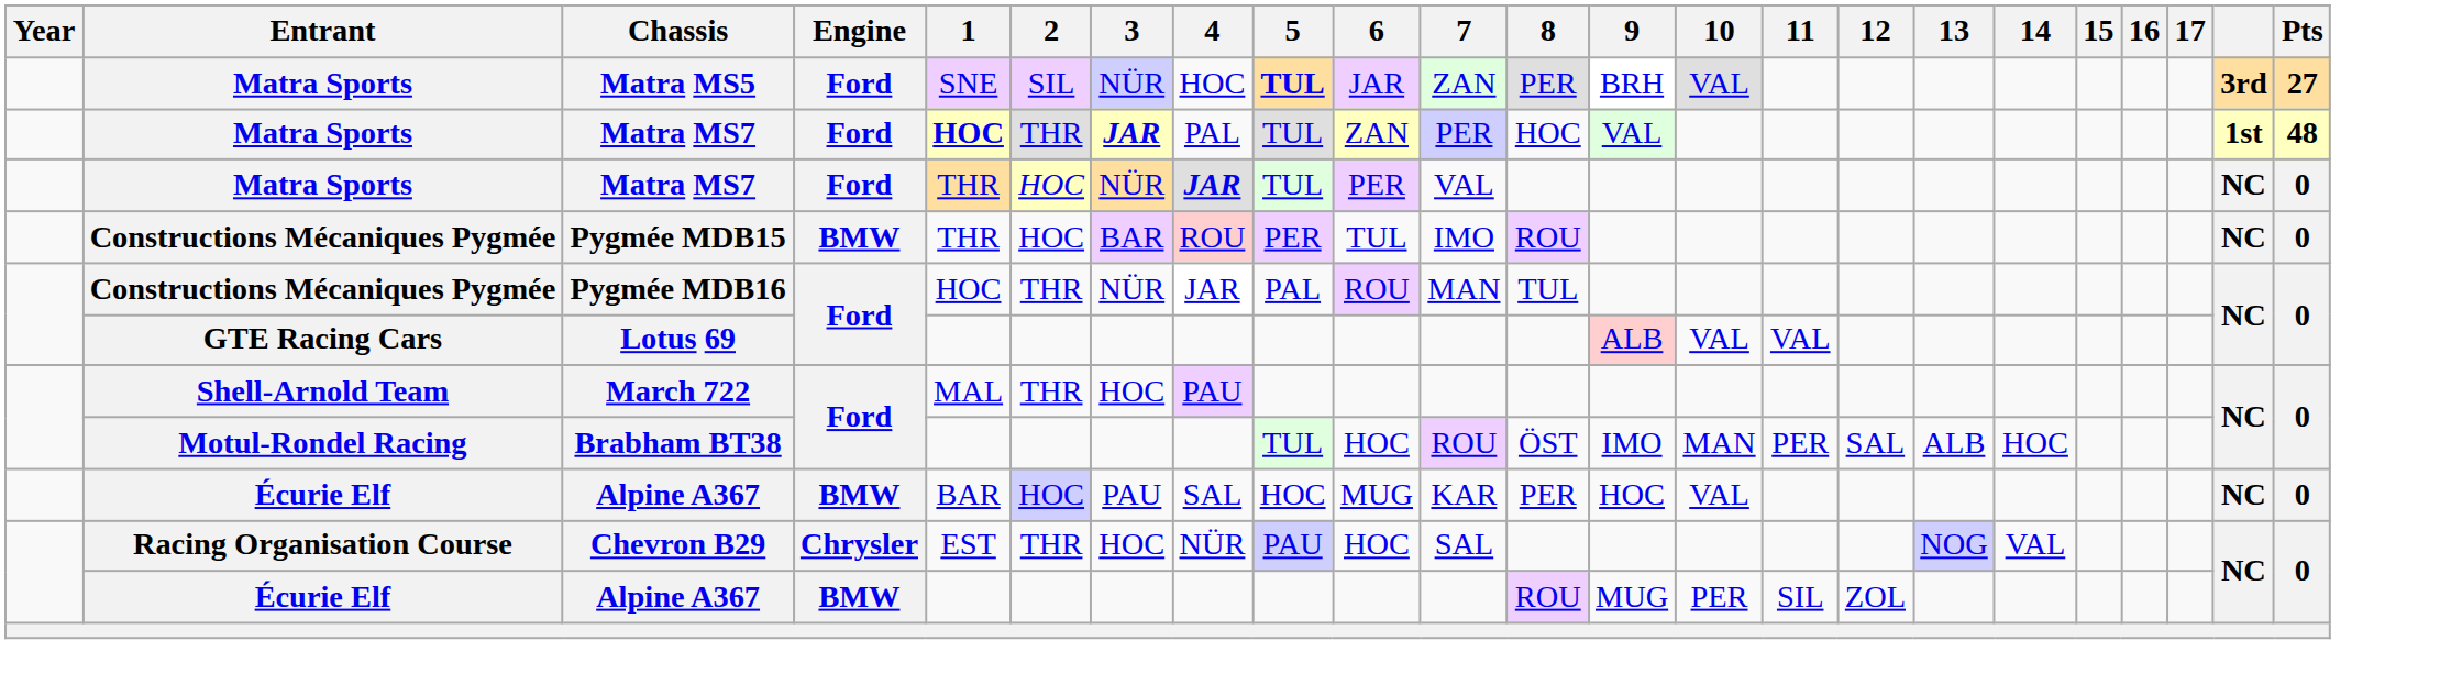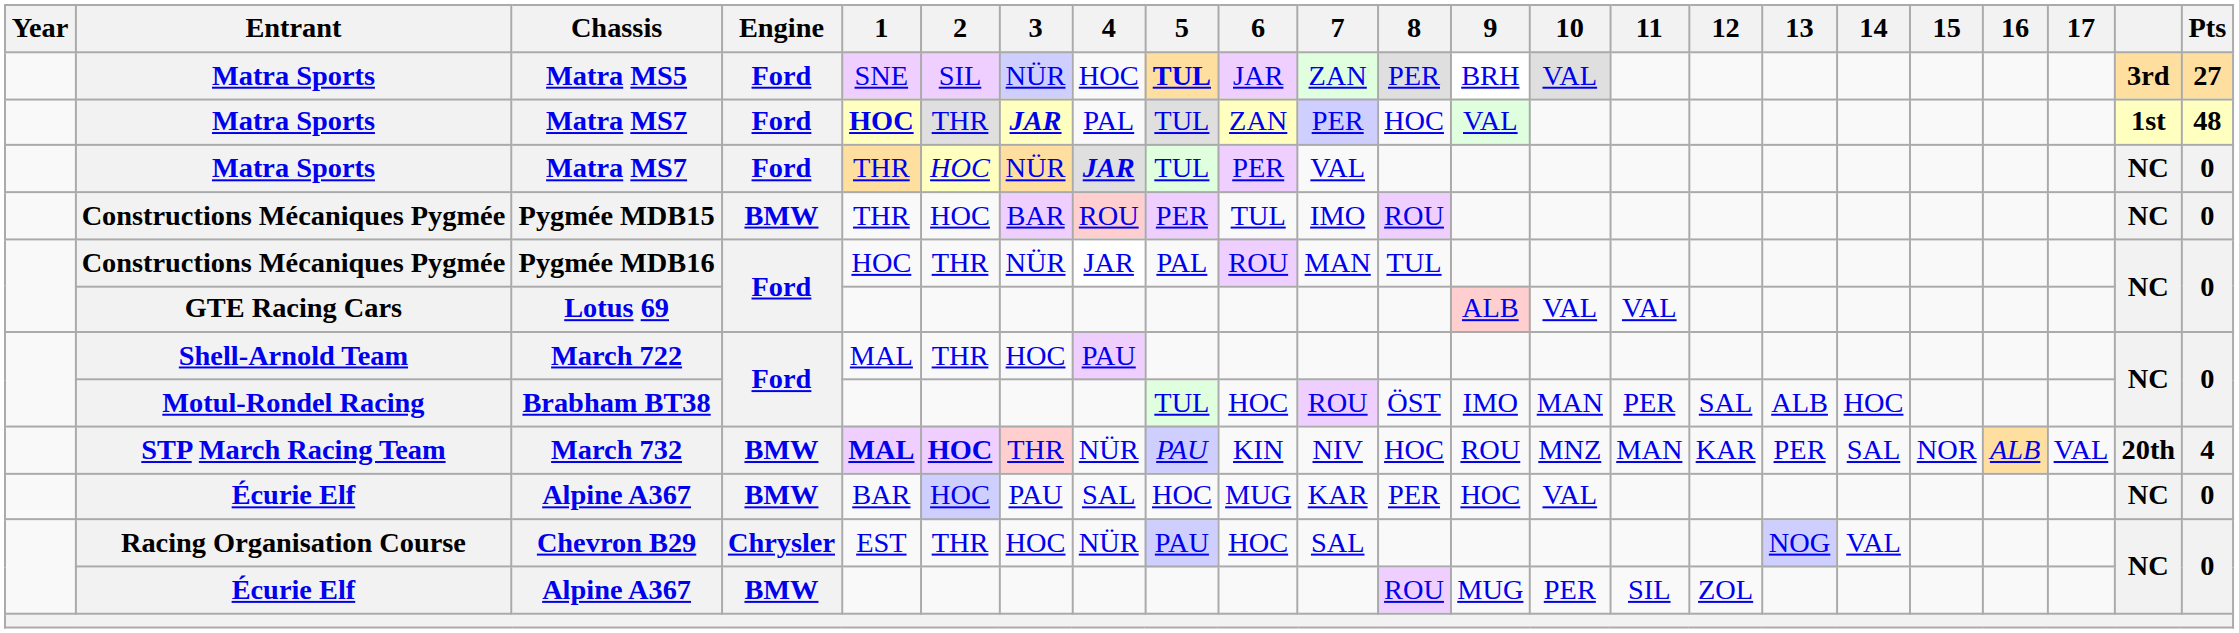 <table class="wikitable" style="text-align:center; font-size:90%">
 <tr>
 <th>Year</th>
 <th>Entrant</th>
 <th>Chassis</th>
 <th>Engine</th>
 <th>1</th>
 <th>2</th>
 <th>3</th>
 <th>4</th>
 <th>5</th>
 <th>6</th>
 <th>7</th>
 <th>8</th>
 <th>9</th>
 <th>10</th>
 <th>11</th>
 <th>12</th>
 <th>13</th>
 <th>14</th>
 <th>15</th>
 <th>16</th>
 <th>17</th>
 <th></th>
 <th>Pts</th>
 </tr>
 <tr>
 <td></td>
 <th><a href='#'>Matra Sports</a></th>
 <th><a href='#'>Matra</a> <a href='#'>MS5</a></th>
 <th><a href='#'>Ford</a></th>
 <td style="background:#EFCFFF;"><a href='#'>SNE</a><br></td>
 <td style="background:#EFCFFF;"><a href='#'>SIL</a><br></td>
 <td style="background:#CFCFFF;"><a href='#'>NÜR</a><br></td>
 <td><a href='#'>HOC</a></td>
 <td style="background:#FFDF9F;"><strong><a href='#'>TUL</a></strong><br><small></small></td>
 <td style="background:#EFCFFF;"><a href='#'>JAR</a><br></td>
 <td style="background:#DFFFDF;"><a href='#'>ZAN</a><br></td>
 <td style="background:#DFDFDF;"><a href='#'>PER</a><br><small></small></td>
 <td style="background:#FFFFFF;"><a href='#'>BRH</a><br></td>
 <td style="background:#DFDFDF;"><a href='#'>VAL</a><br></td>
 <td></td>
 <td></td>
 <td></td>
 <td></td>
 <td></td>
 <td></td>
 <td></td>
 <th style="background:#FFDF9F;">3rd</th>
 <th style="background:#FFDF9F;">27</th>
 </tr>
 <tr>
 <td></td>
 <th><a href='#'>Matra Sports</a></th>
 <th><a href='#'>Matra</a> <a href='#'>MS7</a></th>
 <th><a href='#'>Ford</a></th>
 <td style="background:#FFFFBF;"><strong><a href='#'>HOC</a></strong><br></td>
 <td style="background:#DFDFDF;"><a href='#'>THR</a><br><small></small></td>
 <td style="background:#FFFFBF;"><strong><em><a href='#'>JAR</a></em></strong><br></td>
 <td><a href='#'>PAL</a></td>
 <td style="background:#DFDFDF;"><a href='#'>TUL</a><br><small></small></td>
 <td style="background:#FFFFBF;"><a href='#'>ZAN</a><br></td>
 <td style="background:#CFCFFF;"><a href='#'>PER</a><br></td>
 <td><a href='#'>HOC</a></td>
 <td style="background:#DFFFDF;"><a href='#'>VAL</a><br></td>
 <td></td>
 <td></td>
 <td></td>
 <td></td>
 <td></td>
 <td></td>
 <td></td>
 <td></td>
 <th style="background:#FFFFBF;">1st</th>
 <th style="background:#FFFFBF;">48</th>
 </tr>
 <tr>
 <td></td>
 <th><a href='#'>Matra Sports</a></th>
 <th><a href='#'>Matra</a> <a href='#'>MS7</a></th>
 <th><a href='#'>Ford</a></th>
 <td style="background:#FFDF9F;"><a href='#'>THR</a><br></td>
 <td style="background:#FFFFBF;"><em><a href='#'>HOC</a></em><br></td>
 <td style="background:#FFDF9F;"><a href='#'>NÜR</a><br></td>
 <td style="background:#DFDFDF;"><strong><em><a href='#'>JAR</a></em></strong><br></td>
 <td style="background:#DFFFDF;"><a href='#'>TUL</a><br></td>
 <td style="background:#EFCFFF;"><a href='#'>PER</a><br></td>
 <td><a href='#'>VAL</a></td>
 <td></td>
 <td></td>
 <td></td>
 <td></td>
 <td></td>
 <td></td>
 <td></td>
 <td></td>
 <td></td>
 <td></td>
 <th>NC</th>
 <th>0</th>
 </tr>
 <tr>
 <td></td>
 <th>Constructions Mécaniques Pygmée</th>
 <th>Pygmée MDB15</th>
 <th><a href='#'>BMW</a></th>
 <td><a href='#'>THR</a></td>
 <td><a href='#'>HOC</a></td>
 <td style="background:#EFCFFF;"><a href='#'>BAR</a><br></td>
 <td style="background:#FFCFCF;"><a href='#'>ROU</a><br><small></small></td>
 <td style="background:#EFCFFF;"><a href='#'>PER</a><br></td>
 <td><a href='#'>TUL</a></td>
 <td><a href='#'>IMO</a></td>
 <td style="background:#EFCFFF;"><a href='#'>ROU</a><br></td>
 <td></td>
 <td></td>
 <td></td>
 <td></td>
 <td></td>
 <td></td>
 <td></td>
 <td></td>
 <td></td>
 <th>NC</th>
 <th>0</th>
 </tr>
 <tr>
 <td rowspan=2></td>
 <th>Constructions Mécaniques Pygmée</th>
 <th>Pygmée MDB16</th>
 <th rowspan=2><a href='#'>Ford</a></th>
 <td><a href='#'>HOC</a></td>
 <td><a href='#'>THR</a></td>
 <td><a href='#'>NÜR</a></td>
 <td style="background:#FFFFFF;"><a href='#'>JAR</a><br></td>
 <td><a href='#'>PAL</a></td>
 <td style="background:#EFCFFF;"><a href='#'>ROU</a><br></td>
 <td><a href='#'>MAN</a></td>
 <td><a href='#'>TUL</a></td>
 <td></td>
 <td></td>
 <td></td>
 <td></td>
 <td></td>
 <td></td>
 <td></td>
 <td></td>
 <td></td>
 <th rowspan=2>NC</th>
 <th rowspan=2>0</th>
 </tr>
 <tr>
 <th>GTE Racing Cars</th>
 <th><a href='#'>Lotus</a> <a href='#'>69</a></th>
 <td></td>
 <td></td>
 <td></td>
 <td></td>
 <td></td>
 <td></td>
 <td></td>
 <td></td>
 <td style="background:#FFCFCF;"><a href='#'>ALB</a><br></td>
 <td><a href='#'>VAL</a></td>
 <td><a href='#'>VAL</a></td>
 <td></td>
 <td></td>
 <td></td>
 <td></td>
 <td></td>
 <td></td>
 </tr>
 <tr>
 <td rowspan=2></td>
 <th><a href='#'>Shell-Arnold Team</a></th>
 <th><a href='#'>March 722</a></th>
 <th rowspan=2><a href='#'>Ford</a></th>
 <td><a href='#'>MAL</a></td>
 <td><a href='#'>THR</a></td>
 <td><a href='#'>HOC</a></td>
 <td style="background:#EFCFFF;"><a href='#'>PAU</a><br></td>
 <td></td>
 <td></td>
 <td></td>
 <td></td>
 <td></td>
 <td></td>
 <td></td>
 <td></td>
 <td></td>
 <td></td>
 <td></td>
 <td></td>
 <td></td>
 <th rowspan=2>NC</th>
 <th rowspan=2>0</th>
 </tr>
 <tr>
 <th><a href='#'>Motul-Rondel Racing</a></th>
 <th><a href='#'>Brabham BT38</a></th>
 <td></td>
 <td></td>
 <td></td>
 <td></td>
 <td style="background:#DFFFDF;"><a href='#'>TUL</a><br></td>
 <td><a href='#'>HOC</a></td>
 <td style="background:#EFCFFF;"><a href='#'>ROU</a><br></td>
 <td><a href='#'>ÖST</a></td>
 <td><a href='#'>IMO</a></td>
 <td><a href='#'>MAN</a></td>
 <td><a href='#'>PER</a></td>
 <td><a href='#'>SAL</a></td>
 <td><a href='#'>ALB</a></td>
 <td><a href='#'>HOC</a></td>
 <td></td>
 <td></td>
 <td></td>
 </tr>
 <tr>
 <td></td>
+<th><a href='#'>STP</a> <a href='#'>March Racing Team</a></th>
+<th><a href='#'>March 732</a></th>
+<th><a href='#'>BMW</a></th>
+<td style="background:#EFCFFF;"><strong><a href='#'>MAL</a></strong><br></td>
+<td style="background:#EFCFFF;"><strong><a href='#'>HOC</a></strong><br></td>
+<td style="background:#FFCFCF;"><a href='#'>THR</a><br><small></small></td>
+<td><a href='#'>NÜR</a></td>
+<td style="background:#CFCFFF;"><em><a href='#'>PAU</a></em><br></td>
+<td><a href='#'>KIN</a></td>
+<td><a href='#'>NIV</a></td>
+<td><a href='#'>HOC</a></td>
+<td><a href='#'>ROU</a></td>
+<td><a href='#'>MNZ</a></td>
+<td><a href='#'>MAN</a></td>
+<td><a href='#'>KAR</a></td>
+<td><a href='#'>PER</a></td>
+<td><a href='#'>SAL</a></td>
+<td><a href='#'>NOR</a></td>
+<td style="background:#FFDF9F;"><em><a href='#'>ALB</a></em><br></td>
+<td><a href='#'>VAL</a></td>
+<th>20th</th>
+<th>4</th>
+</tr>
+<tr>
+<td></td>
 <th><a href='#'>Écurie Elf</a></th>
 <th><a href='#'>Alpine A367</a></th>
 <th><a href='#'>BMW</a></th>
 <td><a href='#'>BAR</a></td>
 <td style="background:#CFCFFF;"><a href='#'>HOC</a><br></td>
 <td><a href='#'>PAU</a></td>
 <td><a href='#'>SAL</a></td>
 <td><a href='#'>HOC</a></td>
 <td><a href='#'>MUG</a></td>
 <td><a href='#'>KAR</a></td>
 <td><a href='#'>PER</a></td>
 <td><a href='#'>HOC</a></td>
 <td><a href='#'>VAL</a></td>
 <td></td>
 <td></td>
 <td></td>
 <td></td>
 <td></td>
 <td></td>
 <td></td>
 <th>NC</th>
 <th>0</th>
 </tr>
 <tr>
 <td rowspan=2></td>
 <th>Racing Organisation Course</th>
 <th><a href='#'>Chevron B29</a></th>
 <th><a href='#'>Chrysler</a></th>
 <td><a href='#'>EST</a></td>
 <td><a href='#'>THR</a></td>
 <td><a href='#'>HOC</a></td>
 <td><a href='#'>NÜR</a></td>
 <td style="background:#CFCFFF;"><a href='#'>PAU</a><br></td>
 <td><a href='#'>HOC</a></td>
 <td><a href='#'>SAL</a></td>
 <td></td>
 <td></td>
 <td></td>
 <td></td>
 <td></td>
 <td style="background:#CFCFFF;"><a href='#'>NOG</a><br></td>
 <td><a href='#'>VAL</a></td>
 <td></td>
 <td></td>
 <td></td>
 <th rowspan=2>NC</th>
 <th rowspan=2>0</th>
 </tr>
 <tr>
 <th><a href='#'>Écurie Elf</a></th>
 <th><a href='#'>Alpine A367</a></th>
 <th><a href='#'>BMW</a></th>
 <td></td>
 <td></td>
 <td></td>
 <td></td>
 <td></td>
 <td></td>
 <td></td>
 <td style="background:#EFCFFF;"><a href='#'>ROU</a><br></td>
 <td><a href='#'>MUG</a></td>
 <td><a href='#'>PER</a></td>
 <td><a href='#'>SIL</a></td>
 <td><a href='#'>ZOL</a></td>
 <td></td>
 <td></td>
 <td></td>
 <td></td>
 <td></td>
 </tr>
 <tr>
 <th colspan=23></th>
 </tr>
 </table>
